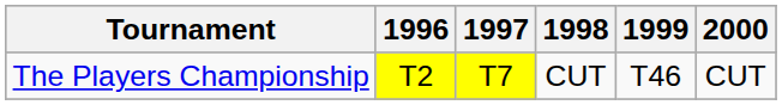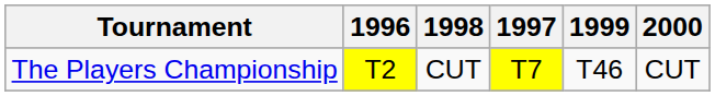 <table class="wikitable" style="font-size:95%;text-align:center;">
 <tr>
 <th>Tournament</th>
 <th>1996</th>
+<th>1998</th>
 <th>1997</th>
-<th>1998</th>
 <th>1999</th>
 <th>2000</th>
 </tr>
 <tr>
 <td align=left><a href='#'>The Players Championship</a></td>
 <td style="background:yellow;">T2</td>
+<td>CUT</td>
 <td style="background:yellow;">T7</td>
-<td>CUT</td>
 <td>T46</td>
 <td>CUT</td>
 </tr>
 </table>
